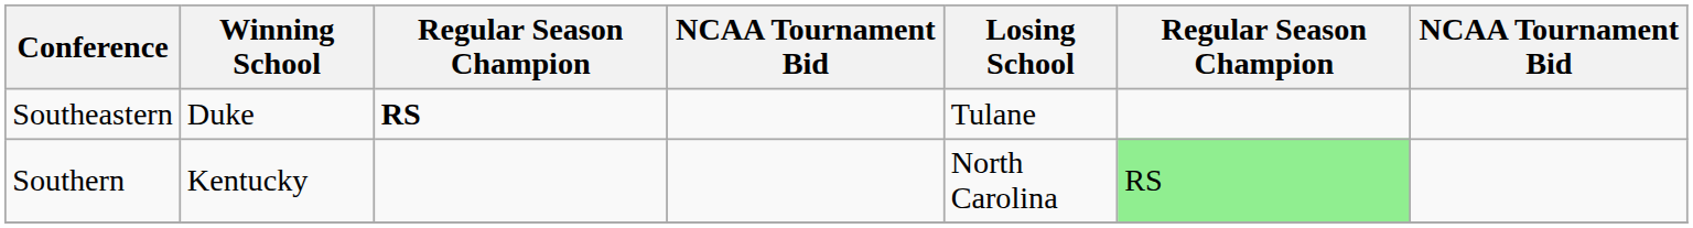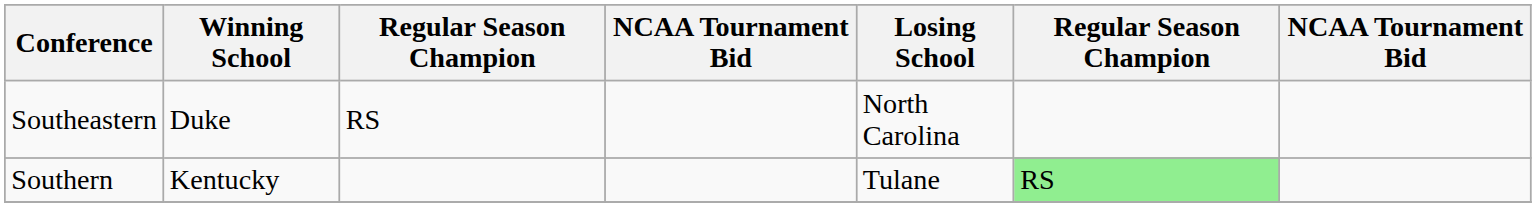 <table class="wikitable">
 <tr>
 <th>Conference</th>
 <th>Winning School</th>
 <th>Regular Season Champion</th>
 <th>NCAA Tournament Bid</th>
 <th>Losing School</th>
 <th>Regular Season Champion</th>
 <th>NCAA Tournament Bid</th>
 </tr>
 <tr>
 <td>Southeastern</td>
 <td>Duke</td>
-<td><strong>RS</strong></td>
+<td>RS</td>
 <td></td>
-<td>Tulane</td>
+<td>North Carolina</td>
 <td></td>
 <td></td>
 </tr>
 <tr>
 <td>Southern</td>
 <td>Kentucky</td>
 <td></td>
 <td></td>
-<td>North Carolina</td>
+<td>Tulane</td>
 <td style="background: lightgreen;">RS</td>
 <td></td>
 </tr>
 <tr>
 </tr>
 </table>
